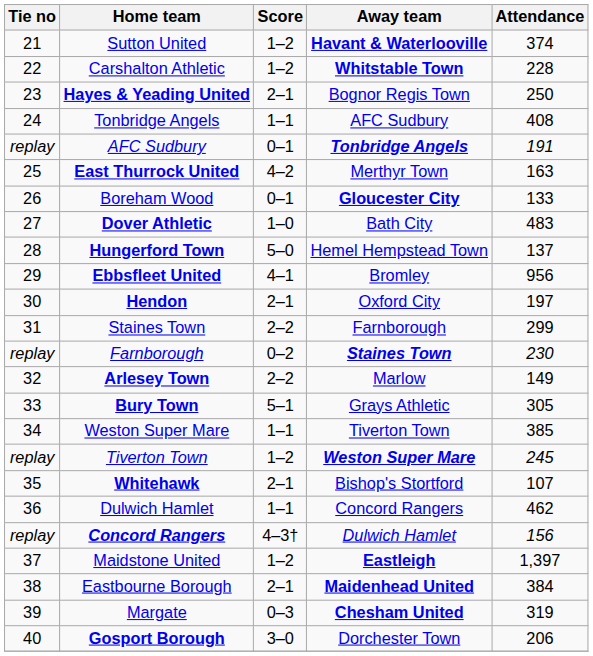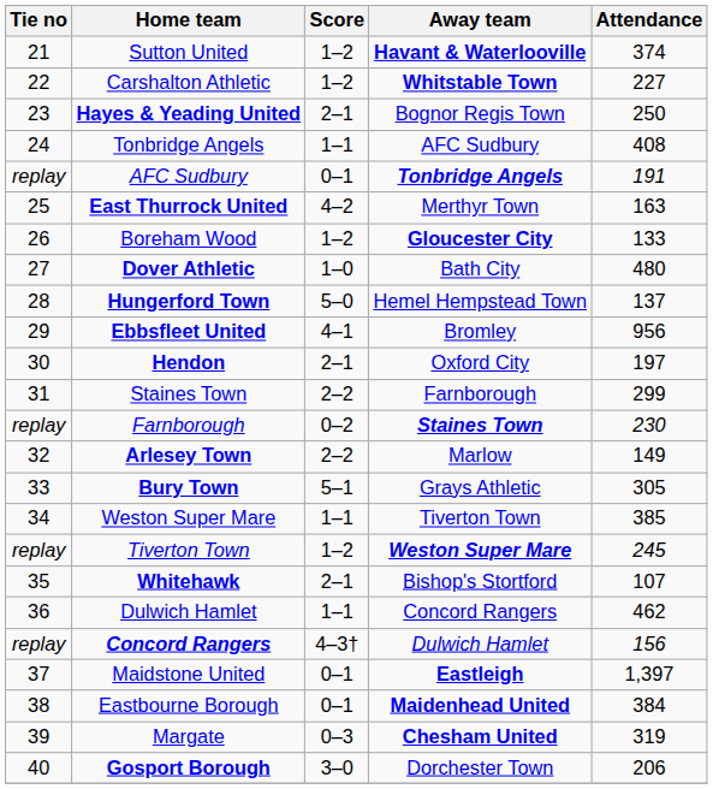 <table class="wikitable" style="text-align:center">
 <tr>
 <th>Tie no</th>
 <th>Home team</th>
 <th>Score</th>
 <th>Away team</th>
 <th>Attendance</th>
 </tr>
 <tr>
 <td>21</td>
 <td><a href='#'>Sutton United</a></td>
 <td>1–2</td>
 <td><strong><a href='#'>Havant & Waterlooville</a></strong></td>
 <td>374</td>
 </tr>
 <tr>
 <td>22</td>
 <td><a href='#'>Carshalton Athletic</a></td>
 <td>1–2</td>
 <td><strong><a href='#'>Whitstable Town</a></strong></td>
-<td>228</td>
+<td>227</td>
 </tr>
 <tr>
 <td>23</td>
 <td><strong><a href='#'>Hayes & Yeading United</a></strong></td>
 <td>2–1</td>
 <td><a href='#'>Bognor Regis Town</a></td>
 <td>250</td>
 </tr>
 <tr>
 <td>24</td>
 <td><a href='#'>Tonbridge Angels</a></td>
 <td>1–1</td>
 <td><a href='#'>AFC Sudbury</a></td>
 <td>408</td>
 </tr>
 <tr>
 <td><em>replay</em></td>
 <td><em><a href='#'>AFC Sudbury</a></em></td>
 <td>0–1</td>
 <td><strong><em><a href='#'>Tonbridge Angels</a></em></strong></td>
 <td><em>191</em></td>
 </tr>
 <tr>
 <td>25</td>
 <td><strong><a href='#'>East Thurrock United</a></strong></td>
 <td>4–2</td>
 <td><a href='#'>Merthyr Town</a></td>
 <td>163</td>
 </tr>
 <tr>
 <td>26</td>
 <td><a href='#'>Boreham Wood</a></td>
-<td>0–1</td>
+<td>1–2</td>
 <td><strong><a href='#'>Gloucester City</a></strong></td>
 <td>133</td>
 </tr>
 <tr>
 <td>27</td>
 <td><strong><a href='#'>Dover Athletic</a></strong></td>
 <td>1–0</td>
 <td><a href='#'>Bath City</a></td>
-<td>483</td>
+<td>480</td>
 </tr>
 <tr>
 <td>28</td>
 <td><strong><a href='#'>Hungerford Town</a></strong></td>
 <td>5–0</td>
 <td><a href='#'>Hemel Hempstead Town</a></td>
 <td>137</td>
 </tr>
 <tr>
 <td>29</td>
 <td><strong><a href='#'>Ebbsfleet United</a></strong></td>
 <td>4–1</td>
 <td><a href='#'>Bromley</a></td>
 <td>956</td>
 </tr>
 <tr>
 <td>30</td>
 <td><strong><a href='#'>Hendon</a></strong></td>
 <td>2–1</td>
 <td><a href='#'>Oxford City</a></td>
 <td>197</td>
 </tr>
 <tr>
 <td>31</td>
 <td><a href='#'>Staines Town</a></td>
 <td>2–2</td>
 <td><a href='#'>Farnborough</a></td>
 <td>299</td>
 </tr>
 <tr>
 <td><em>replay</em></td>
 <td><em><a href='#'>Farnborough</a></em></td>
 <td>0–2</td>
 <td><strong><em><a href='#'>Staines Town</a></em></strong></td>
 <td><em>230</em></td>
 </tr>
 <tr>
 <td>32</td>
 <td><strong><a href='#'>Arlesey Town</a></strong></td>
 <td>2–2</td>
 <td><a href='#'>Marlow</a></td>
 <td>149</td>
 </tr>
 <tr>
 <td>33</td>
 <td><strong><a href='#'>Bury Town</a></strong></td>
 <td>5–1</td>
 <td><a href='#'>Grays Athletic</a></td>
 <td>305</td>
 </tr>
 <tr>
 <td>34</td>
 <td><a href='#'>Weston Super Mare</a></td>
 <td>1–1</td>
 <td><a href='#'>Tiverton Town</a></td>
 <td>385</td>
 </tr>
 <tr>
 <td><em>replay</em></td>
 <td><em><a href='#'>Tiverton Town</a></em></td>
 <td>1–2</td>
 <td><strong><em><a href='#'>Weston Super Mare</a></em></strong></td>
 <td><em>245</em></td>
 </tr>
 <tr>
 <td>35</td>
 <td><strong><a href='#'>Whitehawk</a></strong></td>
 <td>2–1</td>
 <td><a href='#'>Bishop's Stortford</a></td>
 <td>107</td>
 </tr>
 <tr>
 <td>36</td>
 <td><a href='#'>Dulwich Hamlet</a></td>
 <td>1–1</td>
 <td><a href='#'>Concord Rangers</a></td>
 <td>462</td>
 </tr>
 <tr>
 <td><em>replay</em></td>
 <td><strong><em><a href='#'>Concord Rangers</a></em></strong></td>
 <td>4–3†</td>
 <td><em><a href='#'>Dulwich Hamlet</a></em></td>
 <td><em>156</em></td>
 </tr>
 <tr>
 <td>37</td>
 <td><a href='#'>Maidstone United</a></td>
-<td>1–2</td>
+<td>0–1</td>
 <td><strong><a href='#'>Eastleigh</a></strong></td>
 <td>1,397</td>
 </tr>
 <tr>
 <td>38</td>
 <td><a href='#'>Eastbourne Borough</a></td>
-<td>2–1</td>
+<td>0–1</td>
 <td><strong><a href='#'>Maidenhead United</a></strong></td>
 <td>384</td>
 </tr>
 <tr>
 <td>39</td>
 <td><a href='#'>Margate</a></td>
 <td>0–3</td>
 <td><strong><a href='#'>Chesham United</a></strong></td>
 <td>319</td>
 </tr>
 <tr>
 <td>40</td>
 <td><strong><a href='#'>Gosport Borough</a></strong></td>
 <td>3–0</td>
 <td><a href='#'>Dorchester Town</a></td>
 <td>206</td>
 </tr>
 <tr>
 </tr>
 </table>
